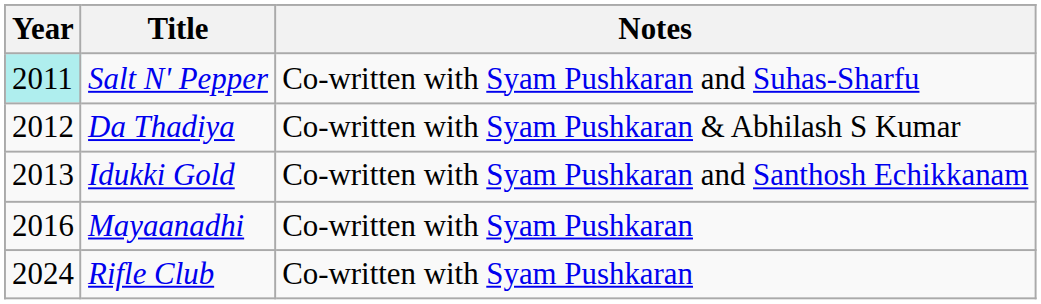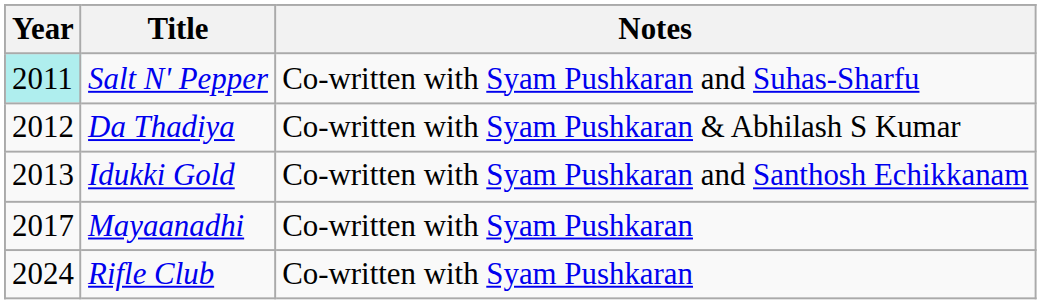 <table class="wikitable sortable">
 <tr>
 <th>Year</th>
 <th>Title</th>
 <th>Notes</th>
 </tr>
 <tr>
 <td style="background: paleturquoise;">2011</td>
 <td><em><a href='#'>Salt N' Pepper</a></em></td>
 <td>Co-written with <a href='#'>Syam Pushkaran</a> and <a href='#'>Suhas-Sharfu</a></td>
 </tr>
 <tr>
 <td>2012</td>
 <td><em><a href='#'>Da Thadiya</a></em></td>
 <td>Co-written with <a href='#'>Syam Pushkaran</a> & Abhilash S Kumar</td>
 </tr>
 <tr>
 <td>2013</td>
 <td><em><a href='#'>Idukki Gold</a></em></td>
 <td>Co-written with <a href='#'>Syam Pushkaran</a> and <a href='#'>Santhosh Echikkanam</a></td>
 </tr>
 <tr>
-<td>2016</td>
+<td>2017</td>
 <td><em><a href='#'>Mayaanadhi</a></em></td>
 <td>Co-written with <a href='#'>Syam Pushkaran</a></td>
 </tr>
 <tr>
 <td>2024</td>
 <td><em><a href='#'>Rifle Club</a></em></td>
 <td>Co-written with <a href='#'>Syam Pushkaran</a></td>
 </tr>
 </table>
